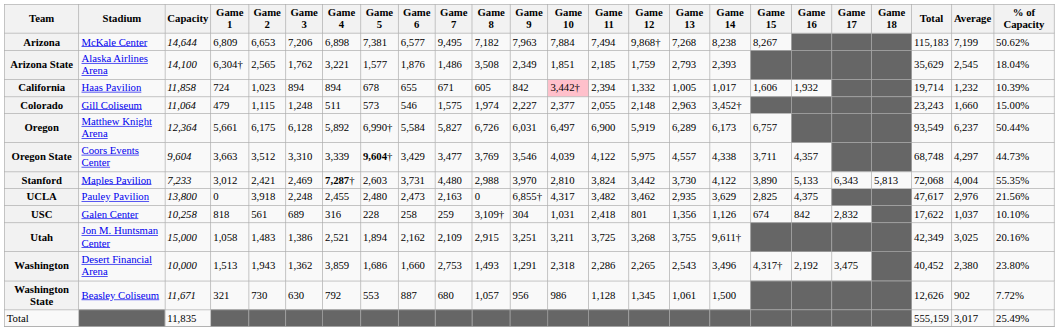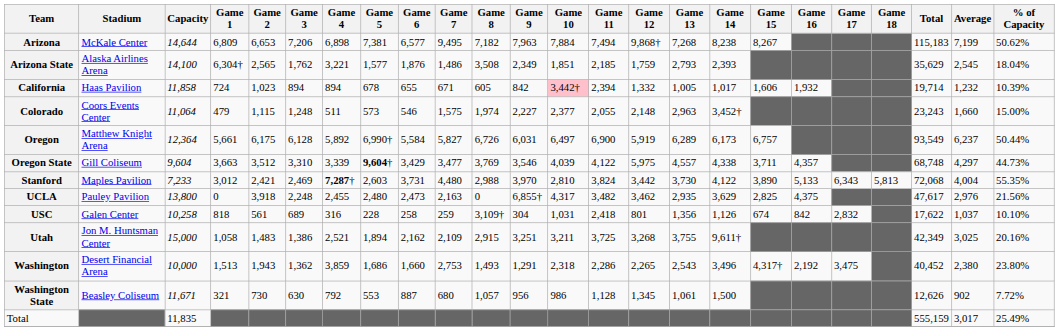 <table class="wikitable">
 <tr>
 <th>Team</th>
 <th>Stadium</th>
 <th>Capacity</th>
 <th>Game 1</th>
 <th>Game 2</th>
 <th>Game 3</th>
 <th>Game 4</th>
 <th>Game 5</th>
 <th>Game 6</th>
 <th>Game 7</th>
 <th>Game 8</th>
 <th>Game 9</th>
 <th>Game 10</th>
 <th>Game 11</th>
 <th>Game 12</th>
 <th>Game 13</th>
 <th>Game 14</th>
 <th>Game 15</th>
 <th>Game 16</th>
 <th>Game 17</th>
 <th>Game 18</th>
 <th>Total</th>
 <th>Average</th>
 <th>% of Capacity</th>
 </tr>
 <tr>
 <th style=>Arizona</th>
 <td><a href='#'>McKale Center</a></td>
 <td><em>14,644</em></td>
 <td>6,809</td>
 <td>6,653</td>
 <td>7,206</td>
 <td>6,898</td>
 <td>7,381</td>
 <td>6,577</td>
 <td>9,495</td>
 <td>7,182</td>
 <td>7,963</td>
 <td>7,884</td>
 <td>7,494</td>
 <td>9,868†</td>
 <td>7,268</td>
 <td>8,238</td>
 <td>8,267</td>
 <td style="background:#666666;"></td>
 <td style="background:#666666;"></td>
 <td style="background:#666666;"></td>
 <td>115,183</td>
 <td>7,199</td>
 <td>50.62%</td>
 </tr>
 <tr>
 <th style=>Arizona State</th>
 <td><a href='#'>Alaska Airlines Arena</a></td>
 <td><em>14,100</em></td>
 <td>6,304†</td>
 <td>2,565</td>
 <td>1,762</td>
 <td>3,221</td>
 <td>1,577</td>
 <td>1,876</td>
 <td>1,486</td>
 <td>3,508</td>
 <td>2,349</td>
 <td>1,851</td>
 <td>2,185</td>
 <td>1,759</td>
 <td>2,793</td>
 <td>2,393</td>
 <td style="background:#666666;"></td>
 <td style="background:#666666;"></td>
 <td style="background:#666666;"></td>
 <td style="background:#666666;"></td>
 <td>35,629</td>
 <td>2,545</td>
 <td>18.04%</td>
 </tr>
 <tr>
 <th style=>California</th>
 <td><a href='#'>Haas Pavilion</a></td>
 <td><em>11,858</em></td>
 <td>724</td>
 <td>1,023</td>
 <td>894</td>
 <td>894</td>
 <td>678</td>
 <td>655</td>
 <td>671</td>
 <td>605</td>
 <td>842</td>
 <td style="background: pink;">3,442†</td>
 <td>2,394</td>
 <td>1,332</td>
 <td>1,005</td>
 <td>1,017</td>
 <td>1,606</td>
 <td>1,932</td>
 <td style="background:#666666;"></td>
 <td style="background:#666666;"></td>
 <td>19,714</td>
 <td>1,232</td>
 <td>10.39%</td>
 </tr>
 <tr>
 <th style=>Colorado</th>
-<td><a href='#'>Gill Coliseum</a></td>
+<td><a href='#'>Coors Events Center</a></td>
 <td><em>11,064</em></td>
 <td>479</td>
 <td>1,115</td>
 <td>1,248</td>
 <td>511</td>
 <td>573</td>
 <td>546</td>
 <td>1,575</td>
 <td>1,974</td>
 <td>2,227</td>
 <td>2,377</td>
 <td>2,055</td>
 <td>2,148</td>
 <td>2,963</td>
 <td>3,452†</td>
 <td style="background:#666666;"></td>
 <td style="background:#666666;"></td>
 <td style="background:#666666;"></td>
 <td style="background:#666666;"></td>
 <td>23,243</td>
 <td>1,660</td>
 <td>15.00%</td>
 </tr>
 <tr>
 <th style=>Oregon</th>
 <td><a href='#'>Matthew Knight Arena</a></td>
 <td><em>12,364</em></td>
 <td>5,661</td>
 <td>6,175</td>
 <td>6,128</td>
 <td>5,892</td>
 <td>6,990†</td>
 <td>5,584</td>
 <td>5,827</td>
 <td>6,726</td>
 <td>6,031</td>
 <td>6,497</td>
 <td>6,900</td>
 <td>5,919</td>
 <td>6,289</td>
 <td>6,173</td>
 <td>6,757</td>
 <td style="background:#666666;"></td>
 <td style="background:#666666;"></td>
 <td style="background:#666666;"></td>
 <td>93,549</td>
 <td>6,237</td>
 <td>50.44%</td>
 </tr>
 <tr>
 <th style=>Oregon State</th>
-<td><a href='#'>Coors Events Center</a></td>
+<td><a href='#'>Gill Coliseum</a></td>
 <td><em>9,604</em></td>
 <td>3,663</td>
 <td>3,512</td>
 <td>3,310</td>
 <td>3,339</td>
 <td><strong>9,604</strong>†</td>
 <td>3,429</td>
 <td>3,477</td>
 <td>3,769</td>
 <td>3,546</td>
 <td>4,039</td>
 <td>4,122</td>
 <td>5,975</td>
 <td>4,557</td>
 <td>4,338</td>
 <td>3,711</td>
 <td>4,357</td>
 <td style="background:#666666;"></td>
 <td style="background:#666666;"></td>
 <td>68,748</td>
 <td>4,297</td>
 <td>44.73%</td>
 </tr>
 <tr>
 <th style=>Stanford</th>
 <td><a href='#'>Maples Pavilion</a></td>
 <td><em>7,233</em></td>
 <td>3,012</td>
 <td>2,421</td>
 <td>2,469</td>
 <td><strong>7,287</strong>†</td>
 <td>2,603</td>
 <td>3,731</td>
 <td>4,480</td>
 <td>2,988</td>
 <td>3,970</td>
 <td>2,810</td>
 <td>3,824</td>
 <td>3,442</td>
 <td>3,730</td>
 <td>4,122</td>
 <td>3,890</td>
 <td>5,133</td>
 <td>6,343</td>
 <td>5,813</td>
 <td>72,068</td>
 <td>4,004</td>
 <td>55.35%</td>
 </tr>
 <tr>
 <th style=>UCLA</th>
 <td><a href='#'>Pauley Pavilion</a></td>
 <td><em>13,800</em></td>
 <td>0</td>
 <td>3,918</td>
 <td>2,248</td>
 <td>2,455</td>
 <td>2,480</td>
 <td>2,473</td>
 <td>2,163</td>
 <td>0</td>
 <td>6,855†</td>
 <td>4,317</td>
 <td>3,482</td>
 <td>3,462</td>
 <td>2,935</td>
 <td>3,629</td>
 <td>2,825</td>
 <td>4,375</td>
 <td style="background:#666666;"></td>
 <td style="background:#666666;"></td>
 <td>47,617</td>
 <td>2,976</td>
 <td>21.56%</td>
 </tr>
 <tr>
 <th style=>USC</th>
 <td><a href='#'>Galen Center</a></td>
 <td><em>10,258</em></td>
 <td>818</td>
 <td>561</td>
 <td>689</td>
 <td>316</td>
 <td>228</td>
 <td>258</td>
 <td>259</td>
 <td>3,109†</td>
 <td>304</td>
 <td>1,031</td>
 <td>2,418</td>
 <td>801</td>
 <td>1,356</td>
 <td>1,126</td>
 <td>674</td>
 <td>842</td>
 <td>2,832</td>
 <td style="background:#666666;"></td>
 <td>17,622</td>
 <td>1,037</td>
 <td>10.10%</td>
 </tr>
 <tr>
 <th style=>Utah</th>
 <td><a href='#'>Jon M. Huntsman Center</a></td>
 <td><em>15,000</em></td>
 <td>1,058</td>
 <td>1,483</td>
 <td>1,386</td>
 <td>2,521</td>
 <td>1,894</td>
 <td>2,162</td>
 <td>2,109</td>
 <td>2,915</td>
 <td>3,251</td>
 <td>3,211</td>
 <td>3,725</td>
 <td>3,268</td>
 <td>3,755</td>
 <td>9,611†</td>
 <td style="background:#666666;"></td>
 <td style="background:#666666;"></td>
 <td style="background:#666666;"></td>
 <td style="background:#666666;"></td>
 <td>42,349</td>
 <td>3,025</td>
 <td>20.16%</td>
 </tr>
 <tr>
 <th style=>Washington</th>
 <td><a href='#'>Desert Financial Arena</a></td>
 <td><em>10,000</em></td>
 <td>1,513</td>
 <td>1,943</td>
 <td>1,362</td>
 <td>3,859</td>
 <td>1,686</td>
 <td>1,660</td>
 <td>2,753</td>
 <td>1,493</td>
 <td>1,291</td>
 <td>2,318</td>
 <td>2,286</td>
 <td>2,265</td>
 <td>2,543</td>
 <td>3,496</td>
 <td>4,317†</td>
 <td>2,192</td>
 <td>3,475</td>
 <td style="background:#666666;"></td>
 <td>40,452</td>
 <td>2,380</td>
 <td>23.80%</td>
 </tr>
 <tr>
 <th style=>Washington State</th>
 <td><a href='#'>Beasley Coliseum</a></td>
 <td><em>11,671</em></td>
 <td>321</td>
 <td>730</td>
 <td>630</td>
 <td>792</td>
 <td>553</td>
 <td>887</td>
 <td>680</td>
 <td>1,057</td>
 <td>956</td>
 <td>986</td>
 <td>1,128</td>
 <td>1,345</td>
 <td>1,061</td>
 <td>1,500</td>
 <td style="background:#666666;"></td>
 <td style="background:#666666;"></td>
 <td style="background:#666666;"></td>
 <td style="background:#666666;"></td>
 <td>12,626</td>
 <td>902</td>
 <td>7.72%</td>
 </tr>
 <tr>
 <td>Total</td>
 <td style="background:#666666;"></td>
 <td>11,835</td>
 <td style="background:#666666;"></td>
 <td style="background:#666666;"></td>
 <td style="background:#666666;"></td>
 <td style="background:#666666;"></td>
 <td style="background:#666666;"></td>
 <td style="background:#666666;"></td>
 <td style="background:#666666;"></td>
 <td style="background:#666666;"></td>
 <td style="background:#666666;"></td>
 <td style="background:#666666;"></td>
 <td style="background:#666666;"></td>
 <td style="background:#666666;"></td>
 <td style="background:#666666;"></td>
 <td style="background:#666666;"></td>
 <td style="background:#666666;"></td>
 <td style="background:#666666;"></td>
 <td style="background:#666666;"></td>
 <td style="background:#666666;"></td>
 <td>555,159</td>
 <td>3,017</td>
 <td>25.49%</td>
 </tr>
 <tr>
 </tr>
 </table>
